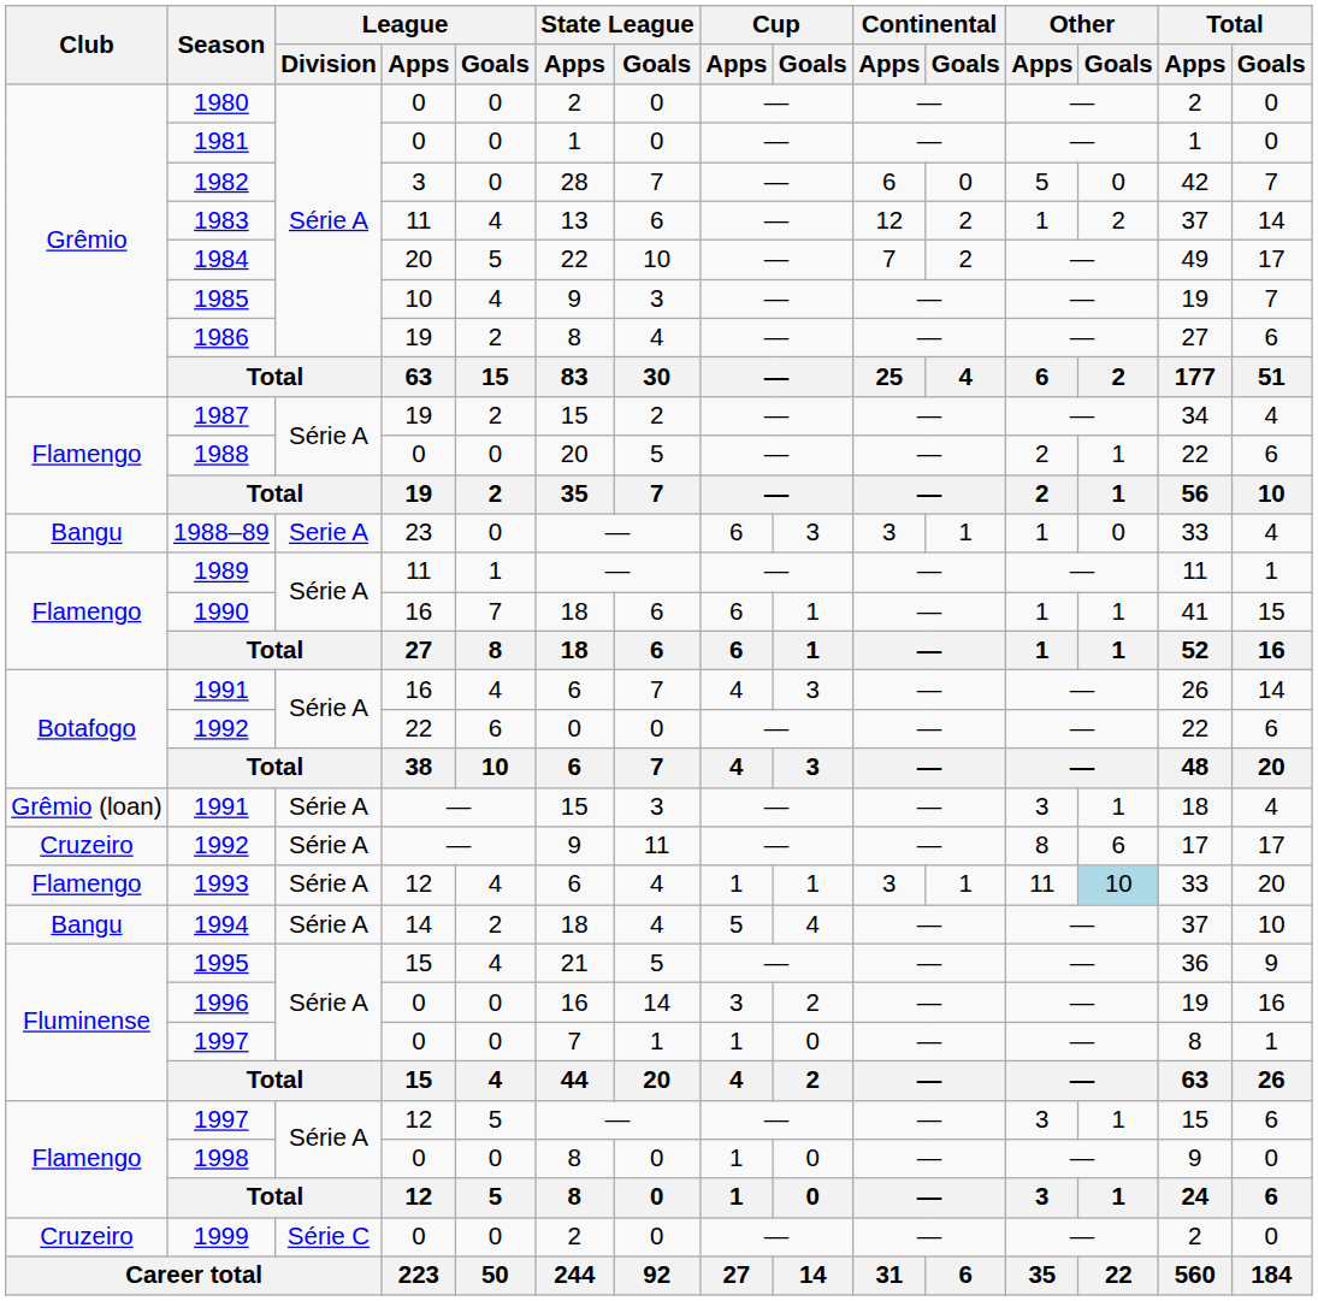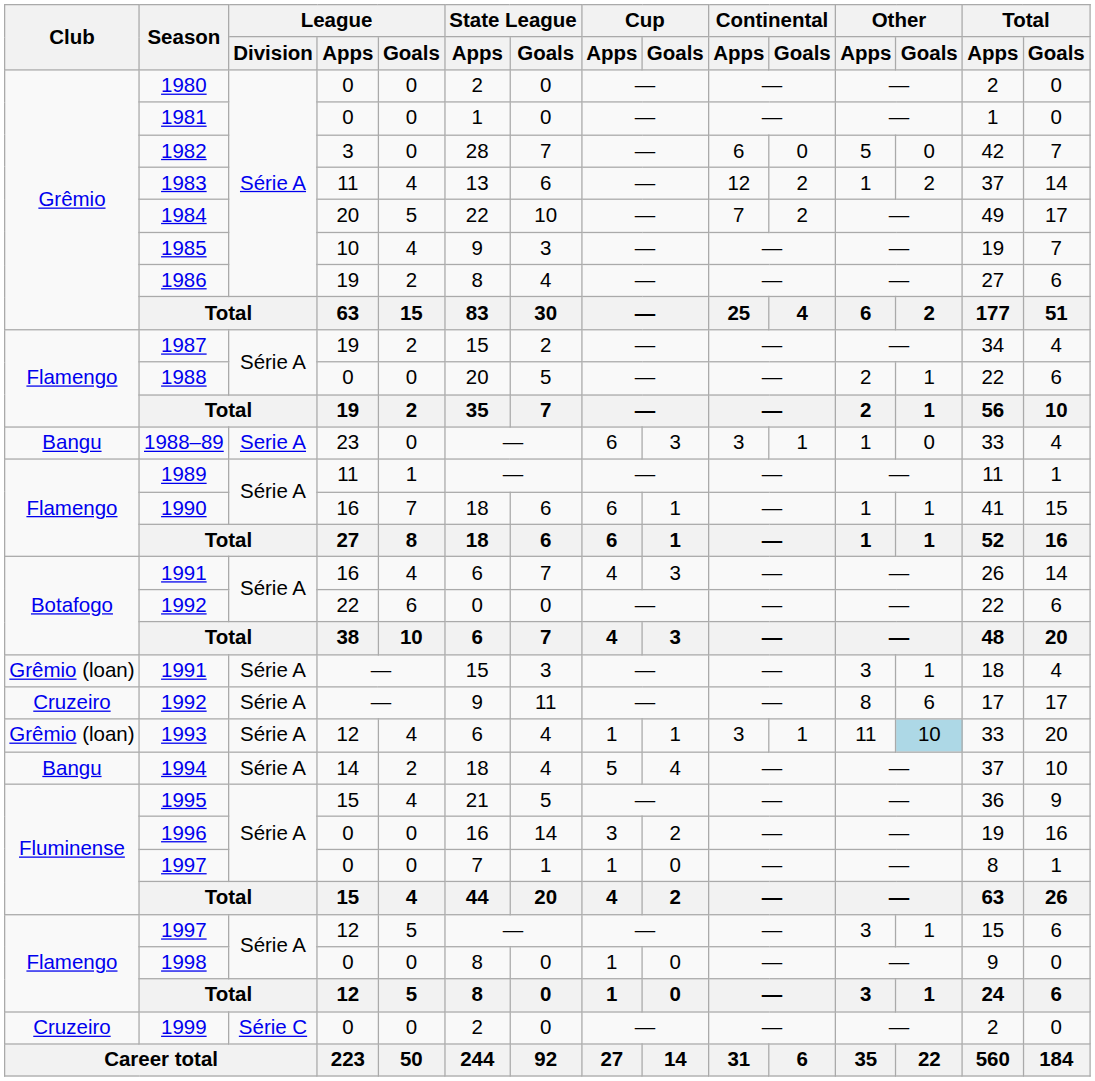 <table class="wikitable" style="text-align: center;">
 <tr>
 <th rowspan="2">Club</th>
 <th rowspan="2">Season</th>
 <th colspan="3">League</th>
 <th colspan="2">State League</th>
 <th colspan="2">Cup</th>
 <th colspan="2">Continental</th>
 <th colspan="2">Other</th>
 <th colspan="2">Total</th>
 </tr>
 <tr>
 <th>Division</th>
 <th>Apps</th>
 <th>Goals</th>
 <th>Apps</th>
 <th>Goals</th>
 <th>Apps</th>
 <th>Goals</th>
 <th>Apps</th>
 <th>Goals</th>
 <th>Apps</th>
 <th>Goals</th>
 <th>Apps</th>
 <th>Goals</th>
 </tr>
 <tr>
 <td rowspan="8" valign="center"><a href='#'>Grêmio</a></td>
 <td><a href='#'>1980</a></td>
 <td rowspan="7"><a href='#'>Série A</a></td>
 <td>0</td>
 <td>0</td>
 <td>2</td>
 <td>0</td>
 <td colspan="2">—</td>
 <td colspan="2">—</td>
 <td colspan="2">—</td>
 <td>2</td>
 <td>0</td>
 </tr>
 <tr>
 <td><a href='#'>1981</a></td>
 <td>0</td>
 <td>0</td>
 <td>1</td>
 <td>0</td>
 <td colspan="2">—</td>
 <td colspan="2">—</td>
 <td colspan="2">—</td>
 <td>1</td>
 <td>0</td>
 </tr>
 <tr>
 <td><a href='#'>1982</a></td>
 <td>3</td>
 <td>0</td>
 <td>28</td>
 <td>7</td>
 <td colspan="2">—</td>
 <td>6</td>
 <td>0</td>
 <td>5</td>
 <td>0</td>
 <td>42</td>
 <td>7</td>
 </tr>
 <tr>
 <td><a href='#'>1983</a></td>
 <td>11</td>
 <td>4</td>
 <td>13</td>
 <td>6</td>
 <td colspan="2">—</td>
 <td>12</td>
 <td>2</td>
 <td>1</td>
 <td>2</td>
 <td>37</td>
 <td>14</td>
 </tr>
 <tr>
 <td><a href='#'>1984</a></td>
 <td>20</td>
 <td>5</td>
 <td>22</td>
 <td>10</td>
 <td colspan="2">—</td>
 <td>7</td>
 <td>2</td>
 <td colspan="2">—</td>
 <td>49</td>
 <td>17</td>
 </tr>
 <tr>
 <td><a href='#'>1985</a></td>
 <td>10</td>
 <td>4</td>
 <td>9</td>
 <td>3</td>
 <td colspan="2">—</td>
 <td colspan="2">—</td>
 <td colspan="2">—</td>
 <td>19</td>
 <td>7</td>
 </tr>
 <tr>
 <td><a href='#'>1986</a></td>
 <td>19</td>
 <td>2</td>
 <td>8</td>
 <td>4</td>
 <td colspan="2">—</td>
 <td colspan="2">—</td>
 <td colspan="2">—</td>
 <td>27</td>
 <td>6</td>
 </tr>
 <tr>
 <th colspan="2">Total</th>
 <th>63</th>
 <th>15</th>
 <th>83</th>
 <th>30</th>
 <th colspan="2">—</th>
 <th>25</th>
 <th>4</th>
 <th>6</th>
 <th>2</th>
 <th>177</th>
 <th>51</th>
 </tr>
 <tr>
 <td rowspan="3" valign="center"><a href='#'>Flamengo</a></td>
 <td><a href='#'>1987</a></td>
 <td rowspan="2">Série A</td>
 <td>19</td>
 <td>2</td>
 <td>15</td>
 <td>2</td>
 <td colspan="2">—</td>
 <td colspan="2">—</td>
 <td colspan="2">—</td>
 <td>34</td>
 <td>4</td>
 </tr>
 <tr>
 <td><a href='#'>1988</a></td>
 <td>0</td>
 <td>0</td>
 <td>20</td>
 <td>5</td>
 <td colspan="2">—</td>
 <td colspan="2">—</td>
 <td>2</td>
 <td>1</td>
 <td>22</td>
 <td>6</td>
 </tr>
 <tr>
 <th colspan="2">Total</th>
 <th>19</th>
 <th>2</th>
 <th>35</th>
 <th>7</th>
 <th colspan="2">—</th>
 <th colspan="2">—</th>
 <th>2</th>
 <th>1</th>
 <th>56</th>
 <th>10</th>
 </tr>
 <tr>
 <td valign="center"><a href='#'>Bangu</a></td>
 <td><a href='#'>1988–89</a></td>
 <td><a href='#'>Serie A</a></td>
 <td>23</td>
 <td>0</td>
 <td colspan="2">—</td>
 <td>6</td>
 <td>3</td>
 <td>3</td>
 <td>1</td>
 <td>1</td>
 <td>0</td>
 <td>33</td>
 <td>4</td>
 </tr>
 <tr>
 <td rowspan="3" valign="center"><a href='#'>Flamengo</a></td>
 <td><a href='#'>1989</a></td>
 <td rowspan="2">Série A</td>
 <td>11</td>
 <td>1</td>
 <td colspan="2">—</td>
 <td colspan="2">—</td>
 <td colspan="2">—</td>
 <td colspan="2">—</td>
 <td>11</td>
 <td>1</td>
 </tr>
 <tr>
 <td><a href='#'>1990</a></td>
 <td>16</td>
 <td>7</td>
 <td>18</td>
 <td>6</td>
 <td>6</td>
 <td>1</td>
 <td colspan="2">—</td>
 <td>1</td>
 <td>1</td>
 <td>41</td>
 <td>15</td>
 </tr>
 <tr>
 <th colspan="2">Total</th>
 <th>27</th>
 <th>8</th>
 <th>18</th>
 <th>6</th>
 <th>6</th>
 <th>1</th>
 <th colspan="2">—</th>
 <th>1</th>
 <th>1</th>
 <th>52</th>
 <th>16</th>
 </tr>
 <tr>
 <td rowspan="3" valign="center"><a href='#'>Botafogo</a></td>
 <td><a href='#'>1991</a></td>
 <td rowspan="2">Série A</td>
 <td>16</td>
 <td>4</td>
 <td>6</td>
 <td>7</td>
 <td>4</td>
 <td>3</td>
 <td colspan="2">—</td>
 <td colspan="2">—</td>
 <td>26</td>
 <td>14</td>
 </tr>
 <tr>
 <td><a href='#'>1992</a></td>
 <td>22</td>
 <td>6</td>
 <td>0</td>
 <td>0</td>
 <td colspan="2">—</td>
 <td colspan="2">—</td>
 <td colspan="2">—</td>
 <td>22</td>
 <td>6</td>
 </tr>
 <tr>
 <th colspan="2">Total</th>
 <th>38</th>
 <th>10</th>
 <th>6</th>
 <th>7</th>
 <th>4</th>
 <th>3</th>
 <th colspan="2">—</th>
 <th colspan="2">—</th>
 <th>48</th>
 <th>20</th>
 </tr>
 <tr>
 <td valign="center"><a href='#'>Grêmio</a> (loan)</td>
 <td><a href='#'>1991</a></td>
 <td>Série A</td>
 <td colspan="2">—</td>
 <td>15</td>
 <td>3</td>
 <td colspan="2">—</td>
 <td colspan="2">—</td>
 <td>3</td>
 <td>1</td>
 <td>18</td>
 <td>4</td>
 </tr>
 <tr>
 <td valign="center"><a href='#'>Cruzeiro</a></td>
 <td><a href='#'>1992</a></td>
 <td>Série A</td>
 <td colspan="2">—</td>
 <td>9</td>
 <td>11</td>
 <td colspan="2">—</td>
 <td colspan="2">—</td>
 <td>8</td>
 <td>6</td>
 <td>17</td>
 <td>17</td>
 </tr>
 <tr>
-<td valign="center"><a href='#'>Flamengo</a></td>
+<td valign="center"><a href='#'>Grêmio</a> (loan)</td>
 <td><a href='#'>1993</a></td>
 <td>Série A</td>
 <td>12</td>
 <td>4</td>
 <td>6</td>
 <td>4</td>
 <td>1</td>
 <td>1</td>
 <td>3</td>
 <td>1</td>
 <td>11</td>
 <td style="background: lightblue;">10</td>
 <td>33</td>
 <td>20</td>
 </tr>
 <tr>
 <td valign="center"><a href='#'>Bangu</a></td>
 <td><a href='#'>1994</a></td>
 <td>Série A</td>
 <td>14</td>
 <td>2</td>
 <td>18</td>
 <td>4</td>
 <td>5</td>
 <td>4</td>
 <td colspan="2">—</td>
 <td colspan="2">—</td>
 <td>37</td>
 <td>10</td>
 </tr>
 <tr>
 <td rowspan="4" valign="center"><a href='#'>Fluminense</a></td>
 <td><a href='#'>1995</a></td>
 <td rowspan="3">Série A</td>
 <td>15</td>
 <td>4</td>
 <td>21</td>
 <td>5</td>
 <td colspan="2">—</td>
 <td colspan="2">—</td>
 <td colspan="2">—</td>
 <td>36</td>
 <td>9</td>
 </tr>
 <tr>
 <td><a href='#'>1996</a></td>
 <td>0</td>
 <td>0</td>
 <td>16</td>
 <td>14</td>
 <td>3</td>
 <td>2</td>
 <td colspan="2">—</td>
 <td colspan="2">—</td>
 <td>19</td>
 <td>16</td>
 </tr>
 <tr>
 <td><a href='#'>1997</a></td>
 <td>0</td>
 <td>0</td>
 <td>7</td>
 <td>1</td>
 <td>1</td>
 <td>0</td>
 <td colspan="2">—</td>
 <td colspan="2">—</td>
 <td>8</td>
 <td>1</td>
 </tr>
 <tr>
 <th colspan="2">Total</th>
 <th>15</th>
 <th>4</th>
 <th>44</th>
 <th>20</th>
 <th>4</th>
 <th>2</th>
 <th colspan="2">—</th>
 <th colspan="2">—</th>
 <th>63</th>
 <th>26</th>
 </tr>
 <tr>
 <td rowspan="3" valign="center"><a href='#'>Flamengo</a></td>
 <td><a href='#'>1997</a></td>
 <td rowspan="2">Série A</td>
 <td>12</td>
 <td>5</td>
 <td colspan="2">—</td>
 <td colspan="2">—</td>
 <td colspan="2">—</td>
 <td>3</td>
 <td>1</td>
 <td>15</td>
 <td>6</td>
 </tr>
 <tr>
 <td><a href='#'>1998</a></td>
 <td>0</td>
 <td>0</td>
 <td>8</td>
 <td>0</td>
 <td>1</td>
 <td>0</td>
 <td colspan="2">—</td>
 <td colspan="2">—</td>
 <td>9</td>
 <td>0</td>
 </tr>
 <tr>
 <th colspan="2">Total</th>
 <th>12</th>
 <th>5</th>
 <th>8</th>
 <th>0</th>
 <th>1</th>
 <th>0</th>
 <th colspan="2">—</th>
 <th>3</th>
 <th>1</th>
 <th>24</th>
 <th>6</th>
 </tr>
 <tr>
 <td valign="center"><a href='#'>Cruzeiro</a></td>
 <td><a href='#'>1999</a></td>
 <td><a href='#'>Série C</a></td>
 <td>0</td>
 <td>0</td>
 <td>2</td>
 <td>0</td>
 <td colspan="2">—</td>
 <td colspan="2">—</td>
 <td colspan="2">—</td>
 <td>2</td>
 <td>0</td>
 </tr>
 <tr>
 <th colspan="3"><strong>Career total</strong></th>
 <th>223</th>
 <th>50</th>
 <th>244</th>
 <th>92</th>
 <th>27</th>
 <th>14</th>
 <th>31</th>
 <th>6</th>
 <th>35</th>
 <th>22</th>
 <th>560</th>
 <th>184</th>
 </tr>
 </table>
